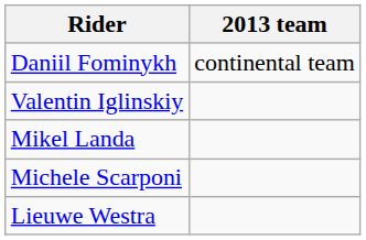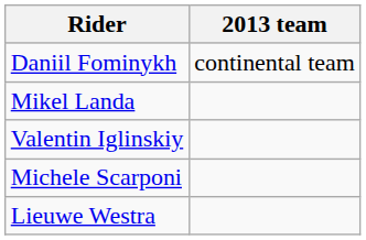 <table class="wikitable">
 <tr>
 <th>Rider</th>
 <th>2013 team</th>
 </tr>
 <tr>
 <td><a href='#'>Daniil Fominykh</a></td>
 <td> continental team</td>
 </tr>
 <tr>
-<td><a href='#'>Valentin Iglinskiy</a></td>
+<td><a href='#'>Mikel Landa</a></td>
 <td></td>
 </tr>
 <tr>
-<td><a href='#'>Mikel Landa</a></td>
+<td><a href='#'>Valentin Iglinskiy</a></td>
 <td></td>
 </tr>
 <tr>
 <td><a href='#'>Michele Scarponi</a></td>
 <td></td>
 </tr>
 <tr>
 <td><a href='#'>Lieuwe Westra</a></td>
 <td></td>
 </tr>
 </table>
